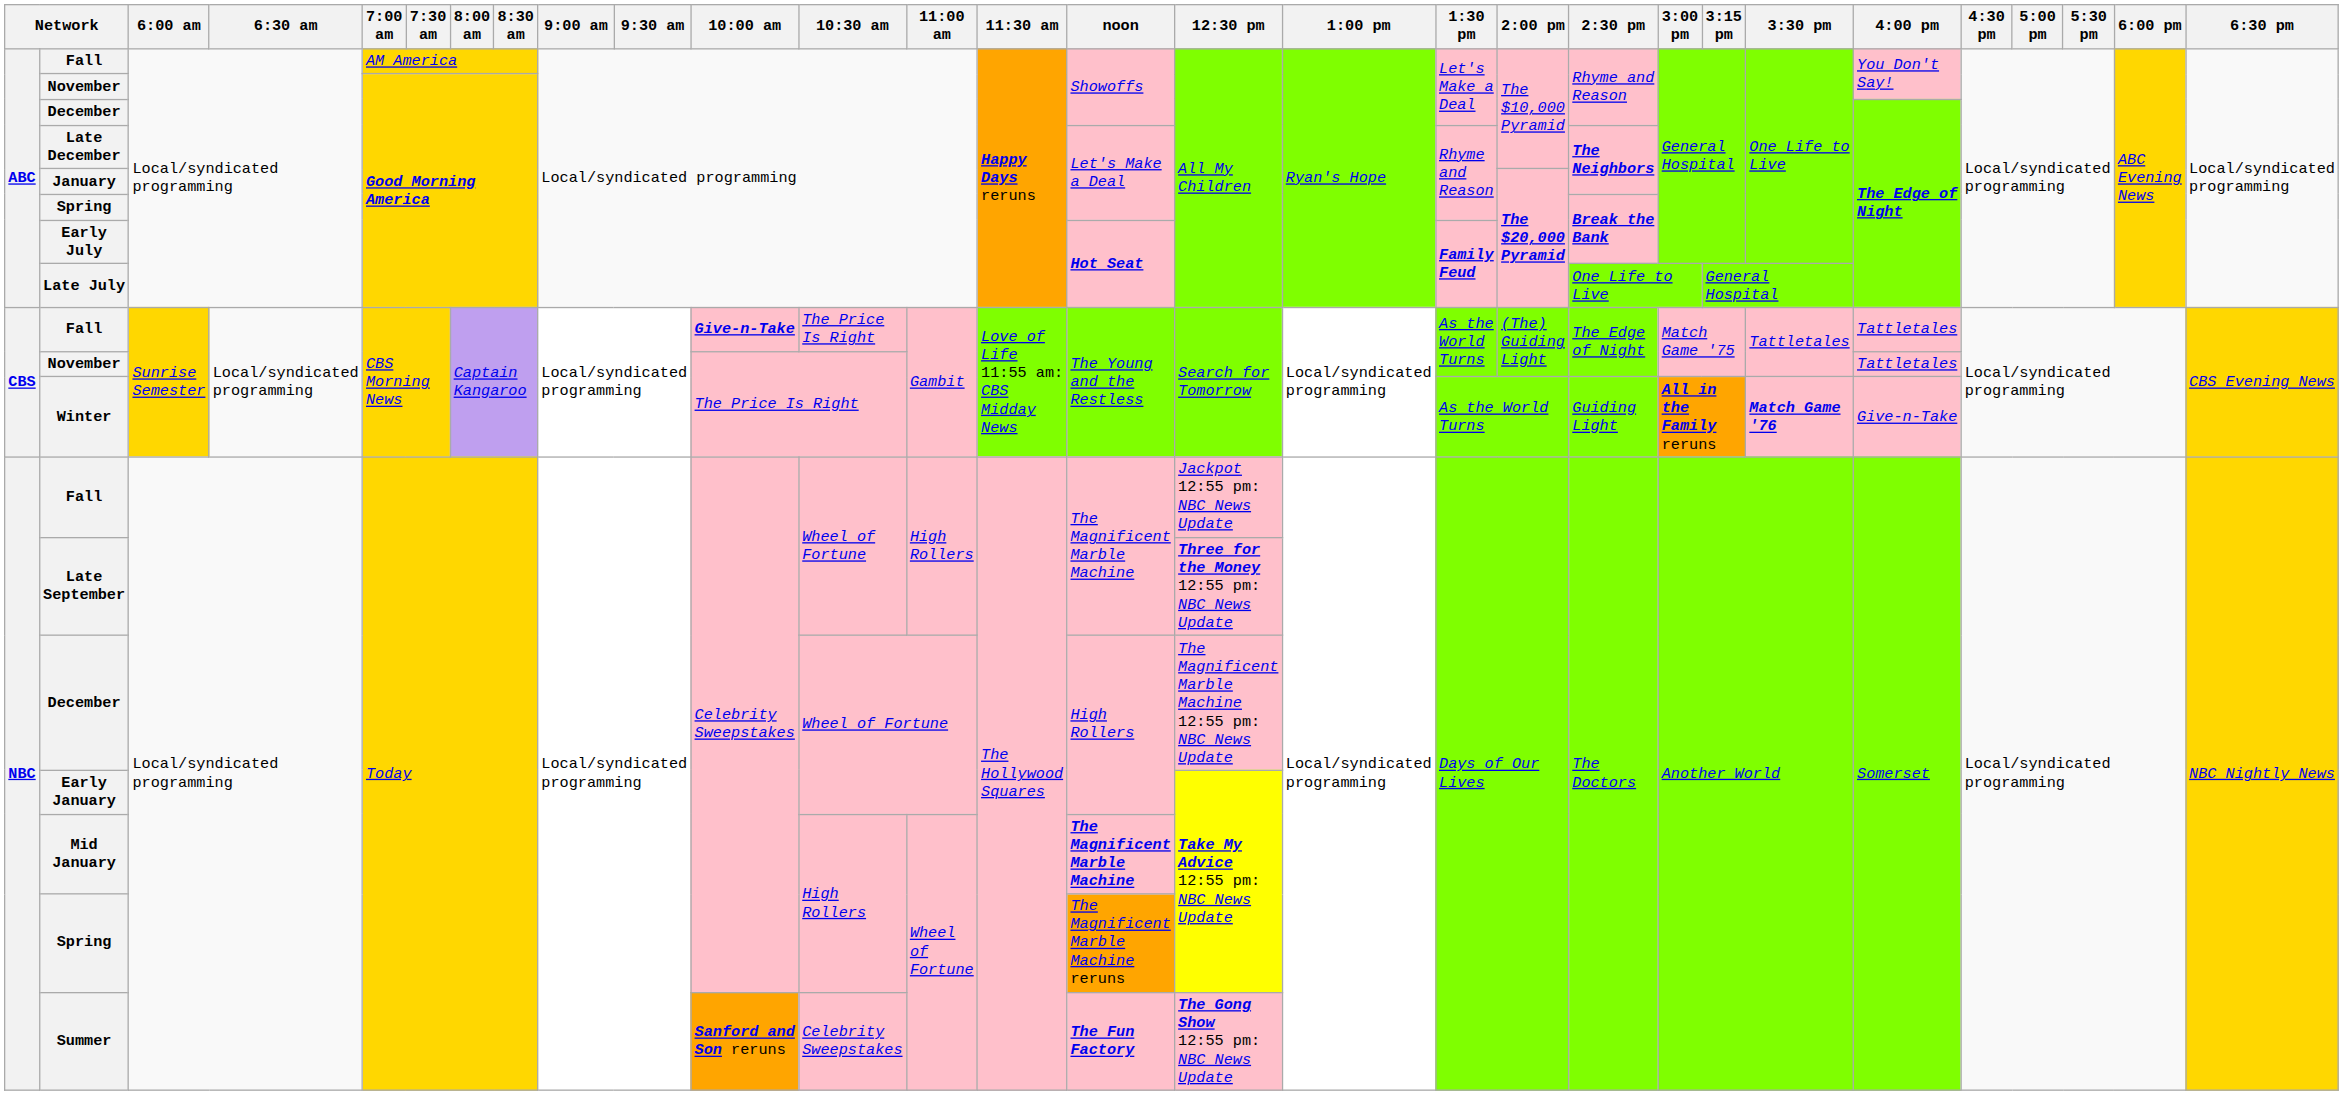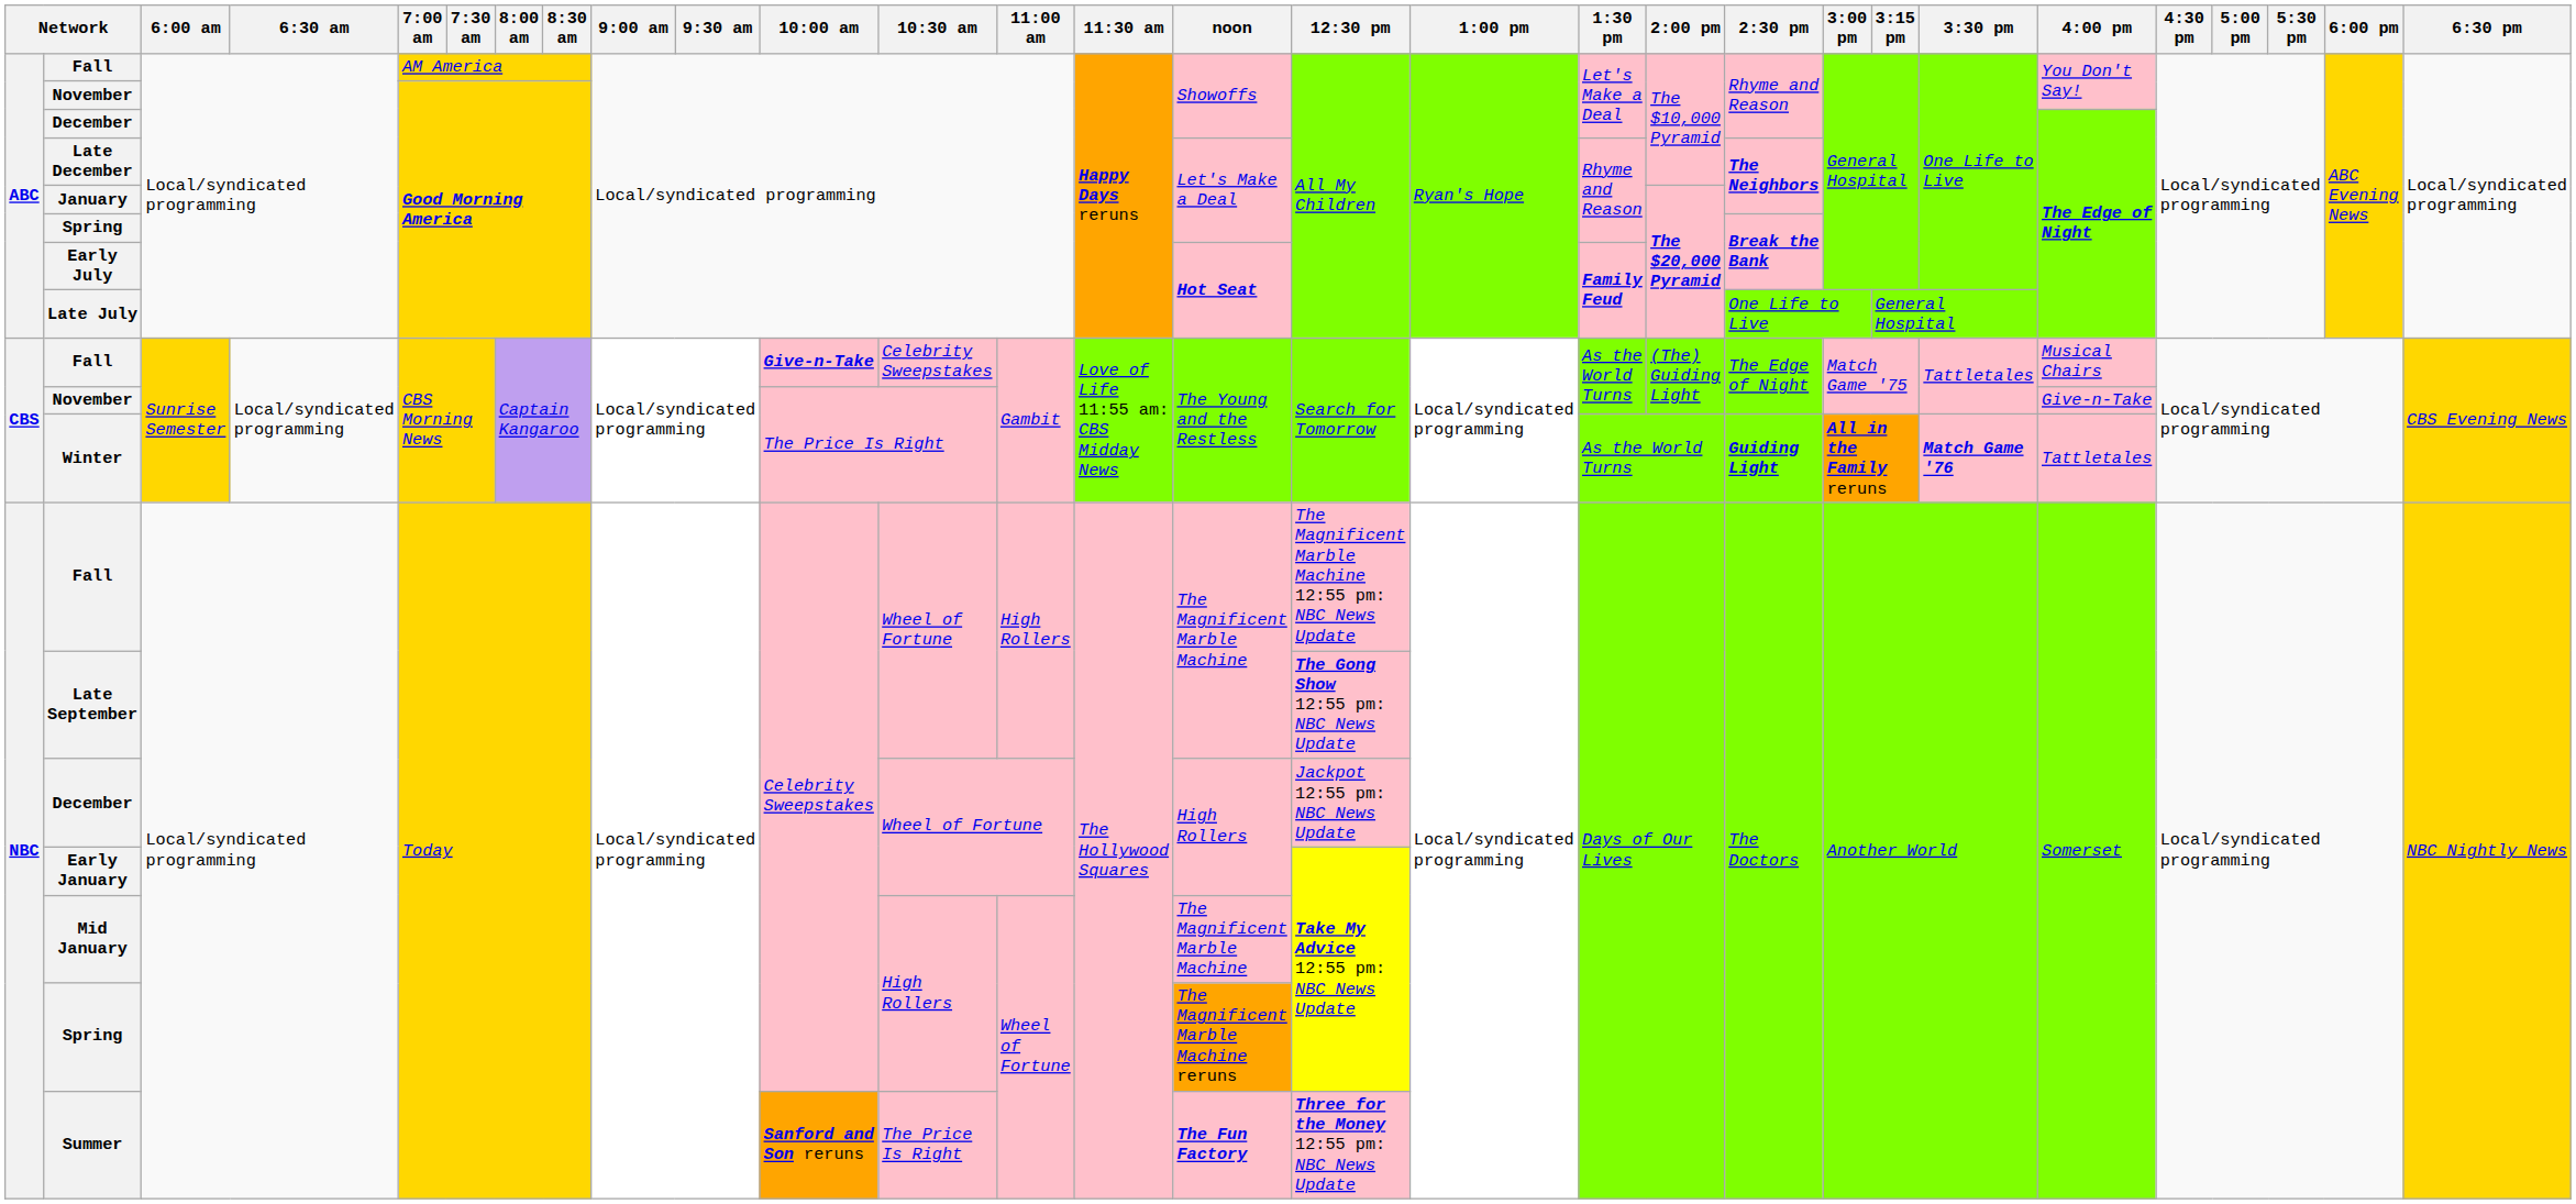 <table class=wikitable style="font-size:90%">
 <tr>
 <th width="1.5%" bgcolor="#C0C0C0" colspan="2">Network</th>
 <th width="4%" bgcolor="#C0C0C0">6:00 am</th>
 <th width="4%" bgcolor="#C0C0C0">6:30 am</th>
 <th width="4%" bgcolor="#C0C0C0">7:00 am</th>
 <th width="4%" bgcolor="#C0C0C0">7:30 am</th>
 <th width="4%" bgcolor="#C0C0C0">8:00 am</th>
 <th width="4%" bgcolor="#C0C0C0">8:30 am</th>
 <th width="4%" bgcolor="#C0C0C0">9:00 am</th>
 <th width="4%" bgcolor="#C0C0C0">9:30 am</th>
 <th width="4%" bgcolor="#C0C0C0">10:00 am</th>
 <th width="4%" bgcolor="#C0C0C0">10:30 am</th>
 <th width="4%" bgcolor="#C0C0C0">11:00 am</th>
 <th width="4%" bgcolor="#C0C0C0">11:30 am</th>
 <th width="4%" bgcolor="#C0C0C0">noon</th>
 <th width="4%" bgcolor="#C0C0C0">12:30 pm</th>
 <th width="4%" bgcolor="#C0C0C0">1:00 pm</th>
 <th width="4%" bgcolor="#C0C0C0">1:30 pm</th>
 <th width="4%" bgcolor="#C0C0C0">2:00 pm</th>
 <th width="4%" bgcolor="#C0C0C0">2:30 pm</th>
 <th width="4%" bgcolor="#C0C0C0">3:00 pm</th>
 <th width="4%" bgcolor="#C0C0C0">3:15 pm</th>
 <th width="4%" bgcolor="#C0C0C0">3:30 pm</th>
 <th width="4%" bgcolor="#C0C0C0">4:00 pm</th>
 <th width="4%" bgcolor="#C0C0C0">4:30 pm</th>
 <th width="4%" bgcolor="#C0C0C0">5:00 pm</th>
 <th width="4%" bgcolor="#C0C0C0">5:30 pm</th>
 <th width="4%" bgcolor="#C0C0C0">6:00 pm</th>
 <th width="4%" bgcolor="#C0C0C0">6:30 pm</th>
 </tr>
 <tr>
 <th rowspan="8" bgcolor="#C0C0C0"><a href='#'>ABC</a></th>
 <th>Fall</th>
 <td colspan="2" rowspan="8">Local/syndicated programming</td>
 <td colspan="4" bgcolor="gold"><em><a href='#'>AM America</a></em></td>
 <td colspan="5" rowspan="8">Local/syndicated programming</td>
 <td rowspan="8" bgcolor="orange"><strong><em><a href='#'>Happy Days</a></em></strong> reruns</td>
 <td rowspan="3" bgcolor="pink"><em><a href='#'>Showoffs</a></em></td>
 <td rowspan="8" bgcolor="chartreuse"><em><a href='#'>All My Children</a></em></td>
 <td rowspan="8" bgcolor="chartreuse"><em><a href='#'>Ryan's Hope</a></em></td>
 <td rowspan="3" bgcolor="pink"><em><a href='#'>Let's Make a Deal</a></em></td>
 <td rowspan="4" bgcolor="pink"><em><a href='#'>The $10,000 Pyramid</a></em></td>
 <td rowspan="3" bgcolor="pink"><em><a href='#'>Rhyme and Reason</a></em></td>
 <td colspan="2" rowspan="7" bgcolor="chartreuse"><em><a href='#'>General Hospital</a></em></td>
 <td rowspan="7" bgcolor="chartreuse"><em><a href='#'>One Life to Live</a></em></td>
 <td rowspan="2" bgcolor="pink"><em><a href='#'>You Don't Say!</a></em></td>
 <td colspan="3" rowspan="8">Local/syndicated programming</td>
 <td rowspan="8" bgcolor="gold"><em><a href='#'>ABC Evening News</a></em></td>
 <td rowspan="8">Local/syndicated programming</td>
 </tr>
 <tr>
 <th>November</th>
 <td colspan="4" rowspan="7" bgcolor="gold"><strong><em><a href='#'>Good Morning America</a></em></strong></td>
 </tr>
 <tr>
 <th>December</th>
 <td rowspan="6" bgcolor="chartreuse"><strong><em><a href='#'>The Edge of Night</a></em></strong></td>
 </tr>
 <tr>
 <th>Late December</th>
 <td rowspan="3" bgcolor="pink"><em><a href='#'>Let's Make a Deal</a></em></td>
 <td rowspan="3" bgcolor="pink"><em><a href='#'>Rhyme and Reason</a></em></td>
 <td rowspan="2" bgcolor="pink"><strong><em><a href='#'>The Neighbors</a></em></strong></td>
 </tr>
 <tr>
 <th>January</th>
 <td rowspan="4" bgcolor="pink"><strong><em><a href='#'>The $20,000 Pyramid</a></em></strong></td>
 </tr>
 <tr>
 <th>Spring</th>
 <td rowspan="2" bgcolor="pink"><strong><em><a href='#'>Break the Bank</a></em></strong></td>
 </tr>
 <tr>
 <th>Early July</th>
 <td rowspan="2" bgcolor="pink"><strong><em><a href='#'>Hot Seat</a></em></strong></td>
 <td rowspan="2" bgcolor="pink"><strong><em><a href='#'>Family Feud</a></em></strong></td>
 </tr>
 <tr>
 <th>Late July</th>
 <td colspan="2" bgcolor="chartreuse"><em><a href='#'>One Life to Live</a></em></td>
 <td colspan="2" bgcolor="chartreuse"><em><a href='#'>General Hospital</a></em></td>
 </tr>
 <tr>
 <th rowspan="3" bgcolor="#C0C0C0"><a href='#'>CBS</a></th>
 <th>Fall</th>
 <td rowspan="3" bgcolor="gold"><em><a href='#'>Sunrise Semester</a></em></td>
 <td rowspan="3">Local/syndicated programming</td>
 <td colspan="2" rowspan="3" bgcolor="gold"><em><a href='#'>CBS Morning News</a></em></td>
 <td colspan="2" rowspan="3" bgcolor="bf9fef"><em><a href='#'>Captain Kangaroo</a></em></td>
 <td colspan="2" rowspan="3" bgcolor="white">Local/syndicated programming</td>
 <td bgcolor="pink"><strong><em><a href='#'>Give-n-Take</a></em></strong></td>
-<td bgcolor="pink"><em><a href='#'>The Price Is Right</a></em></td>
+<td bgcolor="pink"><em><a href='#'>Celebrity Sweepstakes</a></em></td>
 <td rowspan="3" bgcolor="pink"><em><a href='#'>Gambit</a></em></td>
 <td rowspan="3" bgcolor="chartreuse"><em><a href='#'>Love of Life</a></em><br>11:55 am: <em><a href='#'>CBS Midday News</a></em></td>
 <td rowspan="3" bgcolor="chartreuse"><em><a href='#'>The Young and the Restless</a></em></td>
 <td rowspan="3" bgcolor="chartreuse"><em><a href='#'>Search for Tomorrow</a></em></td>
 <td rowspan="3" bgcolor="white">Local/syndicated programming</td>
 <td rowspan="2" bgcolor="chartreuse"><em><a href='#'>As the World Turns</a></em></td>
 <td rowspan="2" bgcolor="chartreuse"><em><a href='#'>(The) Guiding Light</a></em></td>
 <td rowspan="2" bgcolor="chartreuse"><em><a href='#'>The Edge of Night</a></em></td>
 <td colspan="2" rowspan="2" bgcolor="pink"><em><a href='#'>Match Game '75</a></em></td>
 <td rowspan="2" bgcolor="pink"><em><a href='#'>Tattletales</a></em></td>
-<td bgcolor="pink"><em><a href='#'>Tattletales</a></em></td>
+<td bgcolor="pink"><em><a href='#'>Musical Chairs</a></em></td>
 <td colspan="4" rowspan="3">Local/syndicated programming</td>
 <td rowspan="3" bgcolor="gold"><em><a href='#'>CBS Evening News</a></em></td>
 </tr>
 <tr>
 <th>November</th>
 <td colspan="2" rowspan="2" bgcolor="pink"><em><a href='#'>The Price Is Right</a></em></td>
-<td bgcolor="pink"><em><a href='#'>Tattletales</a></em></td>
+<td bgcolor="pink"><em><a href='#'>Give-n-Take</a></em></td>
 </tr>
 <tr>
 <th>Winter</th>
 <td colspan="2" bgcolor="chartreuse"><em><a href='#'>As the World Turns</a></em></td>
-<td bgcolor="chartreuse"><em><a href='#'>Guiding Light</a></em></td>
+<td bgcolor="chartreuse"><strong><em><a href='#'>Guiding Light</a></em></strong></td>
 <td colspan="2" bgcolor="orange"><strong><em><a href='#'>All in the Family</a></em></strong> reruns</td>
 <td bgcolor="pink"><strong><em><a href='#'>Match Game '76</a></em></strong></td>
-<td bgcolor="pink"><em><a href='#'>Give-n-Take</a></em></td>
+<td bgcolor="pink"><em><a href='#'>Tattletales</a></em></td>
 </tr>
 <tr>
 <th rowspan="7" bgcolor="#C0C0C0"><a href='#'>NBC</a></th>
 <th>Fall</th>
 <td colspan="2" rowspan="7">Local/syndicated programming</td>
 <td colspan="4" rowspan="7" bgcolor="gold"><em><a href='#'>Today</a></em></td>
 <td colspan="2" rowspan="7" bgcolor="white">Local/syndicated programming</td>
 <td rowspan="6" bgcolor="pink"><em><a href='#'>Celebrity Sweepstakes</a></em></td>
 <td rowspan="2" bgcolor="pink"><em><a href='#'>Wheel of Fortune</a></em></td>
 <td rowspan="2" bgcolor="pink"><em><a href='#'>High Rollers</a></em></td>
 <td rowspan="7" bgcolor="pink"><em><a href='#'>The Hollywood Squares</a></em></td>
 <td rowspan="2" bgcolor="pink"><em><a href='#'>The Magnificent Marble Machine</a></em></td>
-<td rowspan="1" bgcolor="pink"><em><a href='#'>Jackpot</a></em><br>12:55 pm: <em><a href='#'>NBC News Update</a></em></td>
+<td bgcolor="pink"><em><a href='#'>The Magnificent Marble Machine</a></em><br>12:55 pm: <em><a href='#'>NBC News Update</a></em></td>
 <td rowspan="7" bgcolor="white">Local/syndicated programming</td>
 <td colspan="2" rowspan="7" bgcolor="chartreuse"><em><a href='#'>Days of Our Lives</a></em></td>
 <td rowspan="7" bgcolor="chartreuse"><em><a href='#'>The Doctors</a></em></td>
 <td colspan="3" rowspan="7" bgcolor="chartreuse"><em><a href='#'>Another World</a></em></td>
 <td rowspan="7" bgcolor="chartreuse"><em><a href='#'>Somerset</a></em></td>
 <td colspan="4" rowspan="7">Local/syndicated programming</td>
 <td rowspan="7" bgcolor="gold"><em><a href='#'>NBC Nightly News</a></em></td>
 </tr>
 <tr>
 <th>Late September</th>
-<td bgcolor="pink"><strong><em><a href='#'>Three for the Money</a></em></strong><br>12:55 pm: <em><a href='#'>NBC News Update</a></em></td>
+<td bgcolor="pink"><strong><em><a href='#'>The Gong Show</a></em></strong><br>12:55 pm: <em><a href='#'>NBC News Update</a></em></td>
 </tr>
 <tr>
 <th>December</th>
 <td colspan="2" rowspan="2" bgcolor="pink"><em><a href='#'>Wheel of Fortune</a></em></td>
 <td rowspan="2" bgcolor="pink"><em><a href='#'>High Rollers</a></em></td>
-<td bgcolor="pink"><em><a href='#'>The Magnificent Marble Machine</a></em><br>12:55 pm: <em><a href='#'>NBC News Update</a></em></td>
+<td rowspan="1" bgcolor="pink"><em><a href='#'>Jackpot</a></em><br>12:55 pm: <em><a href='#'>NBC News Update</a></em></td>
 </tr>
 <tr>
 <th>Early January</th>
 <td rowspan="3" bgcolor="yellow"><strong><em><a href='#'>Take My Advice</a></em></strong><br>12:55 pm: <em><a href='#'>NBC News Update</a></em></td>
 </tr>
 <tr>
 <th>Mid January</th>
 <td rowspan="2" bgcolor="pink"><em><a href='#'>High Rollers</a></em></td>
 <td rowspan="3" bgcolor="pink"><em><a href='#'>Wheel of Fortune</a></em></td>
-<td bgcolor="pink"><strong><em><a href='#'>The Magnificent Marble Machine</a></em></strong></td>
+<td bgcolor="pink"><em><a href='#'>The Magnificent Marble Machine</a></em></td>
 </tr>
 <tr>
 <th>Spring</th>
 <td bgcolor="orange"><em><a href='#'>The Magnificent Marble Machine</a></em> reruns</td>
 </tr>
 <tr>
 <th>Summer</th>
 <td bgcolor="orange"><strong><em><a href='#'>Sanford and Son</a></em></strong> reruns</td>
-<td bgcolor="pink"><em><a href='#'>Celebrity Sweepstakes</a></em></td>
+<td bgcolor="pink"><em><a href='#'>The Price Is Right</a></em></td>
 <td bgcolor="pink"><strong><em><a href='#'>The Fun Factory</a></em></strong></td>
-<td bgcolor="pink"><strong><em><a href='#'>The Gong Show</a></em></strong><br>12:55 pm: <em><a href='#'>NBC News Update</a></em></td>
+<td bgcolor="pink"><strong><em><a href='#'>Three for the Money</a></em></strong><br>12:55 pm: <em><a href='#'>NBC News Update</a></em></td>
 </tr>
 </table>
